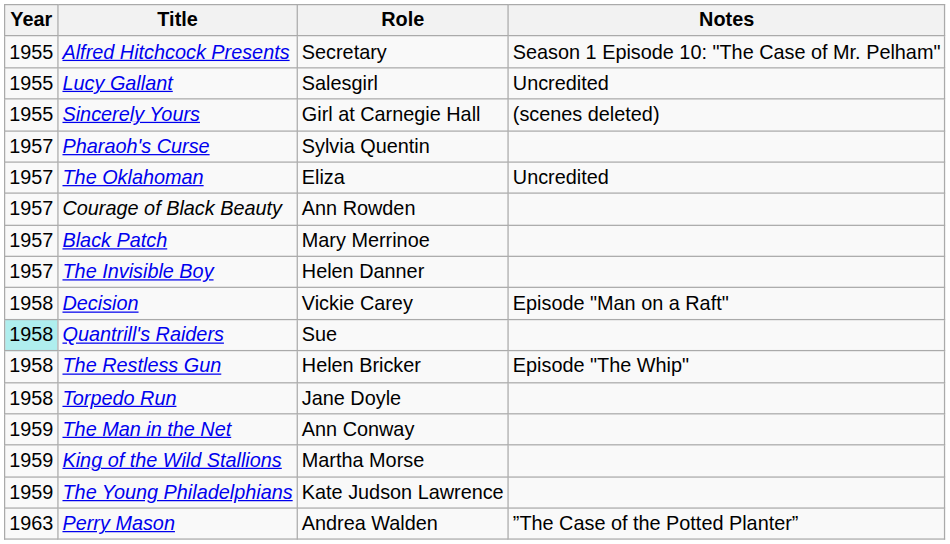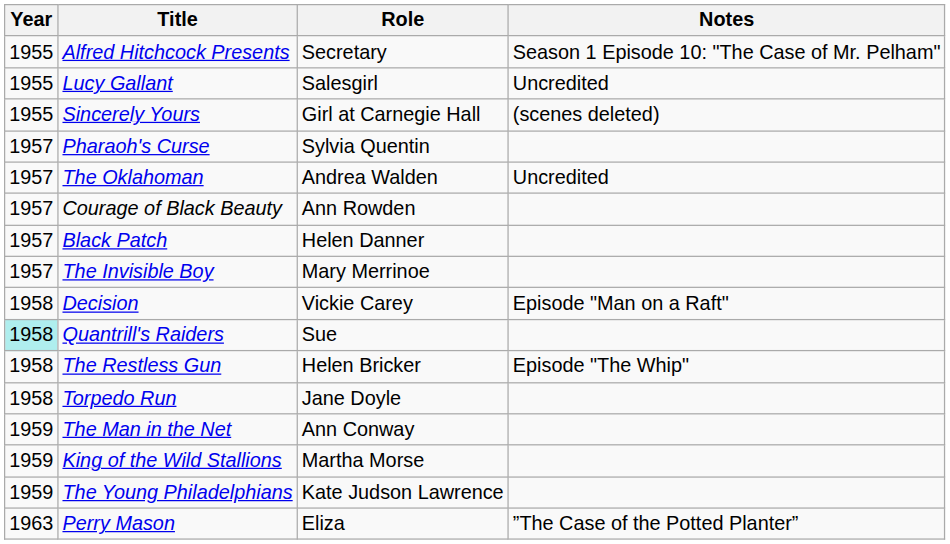 <table class="wikitable">
 <tr>
 <th>Year</th>
 <th>Title</th>
 <th>Role</th>
 <th>Notes</th>
 </tr>
 <tr>
 <td>1955</td>
 <td><em><a href='#'>Alfred Hitchcock Presents</a></em></td>
 <td>Secretary</td>
 <td>Season 1 Episode 10: "The Case of Mr. Pelham"</td>
 </tr>
 <tr>
 <td>1955</td>
 <td><em><a href='#'>Lucy Gallant</a></em></td>
 <td>Salesgirl</td>
 <td>Uncredited</td>
 </tr>
 <tr>
 <td>1955</td>
 <td><em><a href='#'>Sincerely Yours</a></em></td>
 <td>Girl at Carnegie Hall</td>
 <td>(scenes deleted)</td>
 </tr>
 <tr>
 <td>1957</td>
 <td><em><a href='#'>Pharaoh's Curse</a></em></td>
 <td>Sylvia Quentin</td>
 <td></td>
 </tr>
 <tr>
 <td>1957</td>
 <td><em><a href='#'>The Oklahoman</a></em></td>
-<td>Eliza</td>
+<td>Andrea Walden</td>
 <td>Uncredited</td>
 </tr>
 <tr>
 <td>1957</td>
 <td><em>Courage of Black Beauty</em></td>
 <td>Ann Rowden</td>
 <td></td>
 </tr>
 <tr>
 <td>1957</td>
 <td><em><a href='#'>Black Patch</a></em></td>
-<td>Mary Merrinoe</td>
+<td>Helen Danner</td>
 <td></td>
 </tr>
 <tr>
 <td>1957</td>
 <td><em><a href='#'>The Invisible Boy</a></em></td>
-<td>Helen Danner</td>
+<td>Mary Merrinoe</td>
 <td></td>
 </tr>
 <tr>
 <td>1958</td>
 <td><em><a href='#'>Decision</a></em></td>
 <td>Vickie Carey</td>
 <td>Episode "Man on a Raft"</td>
 </tr>
 <tr>
 <td style="background: paleturquoise;">1958</td>
 <td><em><a href='#'>Quantrill's Raiders</a></em></td>
 <td>Sue</td>
 <td></td>
 </tr>
 <tr>
 <td>1958</td>
 <td><em><a href='#'>The Restless Gun</a></em></td>
 <td>Helen Bricker</td>
 <td>Episode "The Whip"</td>
 </tr>
 <tr>
 <td>1958</td>
 <td><em><a href='#'>Torpedo Run</a></em></td>
 <td>Jane Doyle</td>
 <td></td>
 </tr>
 <tr>
 <td>1959</td>
 <td><em><a href='#'>The Man in the Net</a></em></td>
 <td>Ann Conway</td>
 <td></td>
 </tr>
 <tr>
 <td>1959</td>
 <td><em><a href='#'>King of the Wild Stallions</a></em></td>
 <td>Martha Morse</td>
 <td></td>
 </tr>
 <tr>
 <td>1959</td>
 <td><em><a href='#'>The Young Philadelphians</a></em></td>
 <td>Kate Judson Lawrence</td>
 <td></td>
 </tr>
 <tr>
 <td>1963</td>
 <td><em><a href='#'>Perry Mason</a></em></td>
-<td>Andrea Walden</td>
+<td>Eliza</td>
 <td>”The Case of the Potted Planter”</td>
 </tr>
 </table>
